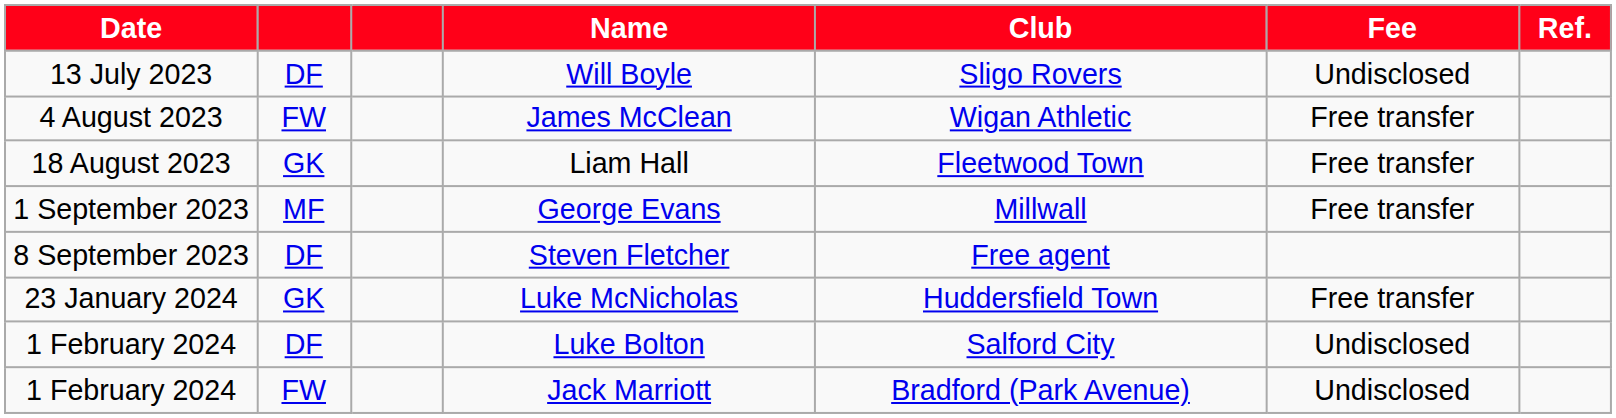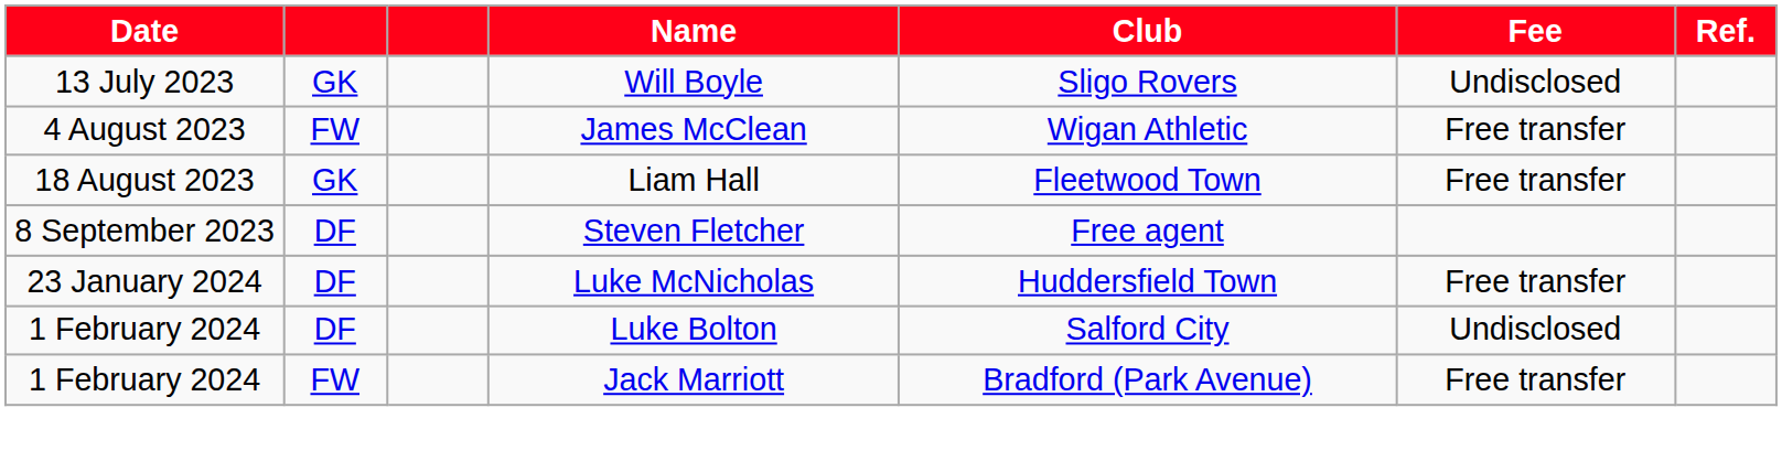 <table class="wikitable" style="text-align:center; font-size:90%">
 <tr>
 <th style="background:#ff0018; color:#fff; width:120px;">Date</th>
 <th style="background:#ff0018; color:#fff; width:40px;"></th>
 <th style="background:#ff0018; color:#fff; width:40px;"></th>
 <th style="background:#ff0018; color:#fff; width:180px;">Name</th>
 <th style="background:#ff0018; color:#fff; width:220px;">Club</th>
 <th style="background:#ff0018; color:#fff; width:120px;">Fee</th>
 <th style="background:#ff0018; color:#fff; width:40px;">Ref.</th>
 </tr>
 <tr>
 <td>13 July 2023</td>
-<td><a href='#'>DF</a></td>
+<td><a href='#'>GK</a></td>
 <td></td>
 <td><a href='#'>Will Boyle</a></td>
 <td> <a href='#'>Sligo Rovers</a></td>
 <td>Undisclosed</td>
 <td></td>
 </tr>
 <tr>
 <td>4 August 2023</td>
 <td><a href='#'>FW</a></td>
 <td></td>
 <td><a href='#'>James McClean</a></td>
 <td> <a href='#'>Wigan Athletic</a></td>
 <td>Free transfer</td>
 <td></td>
 </tr>
 <tr>
 <td>18 August 2023</td>
 <td><a href='#'>GK</a></td>
 <td></td>
 <td>Liam Hall</td>
 <td> <a href='#'>Fleetwood Town</a></td>
 <td>Free transfer</td>
 <td></td>
 </tr>
 <tr>
-<td>1 September 2023</td>
-<td><a href='#'>MF</a></td>
-<td></td>
-<td><a href='#'>George Evans</a></td>
-<td> <a href='#'>Millwall</a></td>
-<td>Free transfer</td>
-<td></td>
-</tr>
-<tr>
 <td>8 September 2023</td>
 <td><a href='#'>DF</a></td>
 <td></td>
 <td><a href='#'>Steven Fletcher</a></td>
 <td><a href='#'>Free agent</a></td>
 <td></td>
 <td></td>
 </tr>
 <tr>
 <td>23 January 2024</td>
-<td><a href='#'>GK</a></td>
+<td><a href='#'>DF</a></td>
 <td></td>
 <td><a href='#'>Luke McNicholas</a></td>
 <td> <a href='#'>Huddersfield Town</a></td>
 <td>Free transfer</td>
 <td></td>
 </tr>
 <tr>
 <td>1 February 2024</td>
 <td><a href='#'>DF</a></td>
 <td></td>
 <td><a href='#'>Luke Bolton</a></td>
 <td> <a href='#'>Salford City</a></td>
 <td>Undisclosed</td>
 <td></td>
 </tr>
 <tr>
 <td>1 February 2024</td>
 <td><a href='#'>FW</a></td>
 <td></td>
 <td><a href='#'>Jack Marriott</a></td>
 <td> <a href='#'>Bradford (Park Avenue)</a></td>
-<td>Undisclosed</td>
+<td>Free transfer</td>
 <td></td>
 </tr>
 </table>
